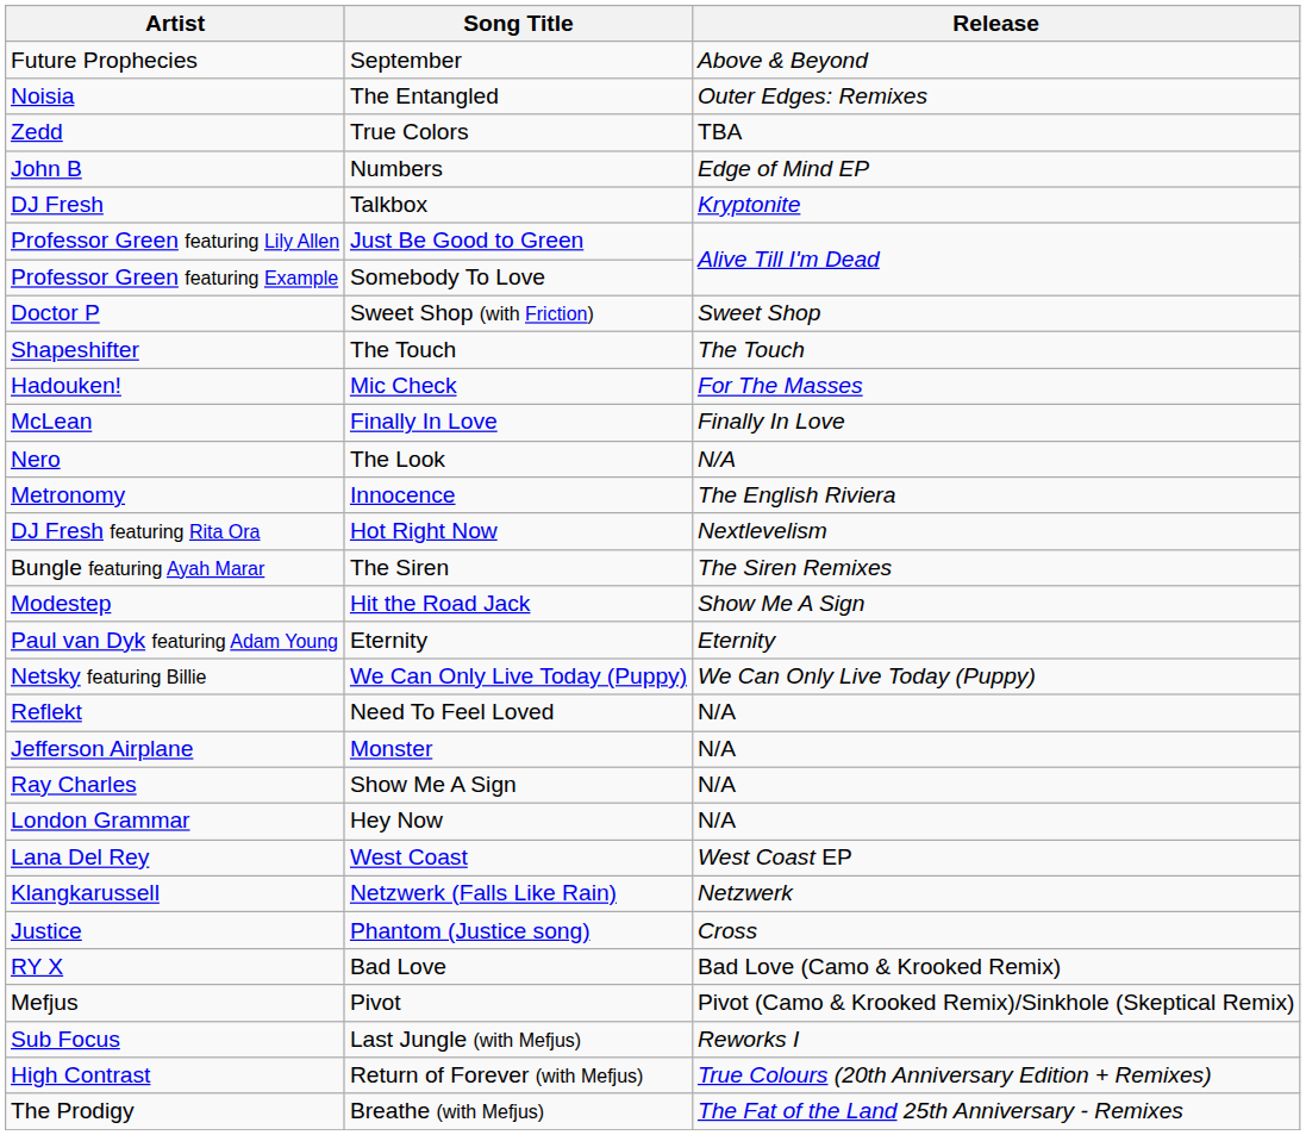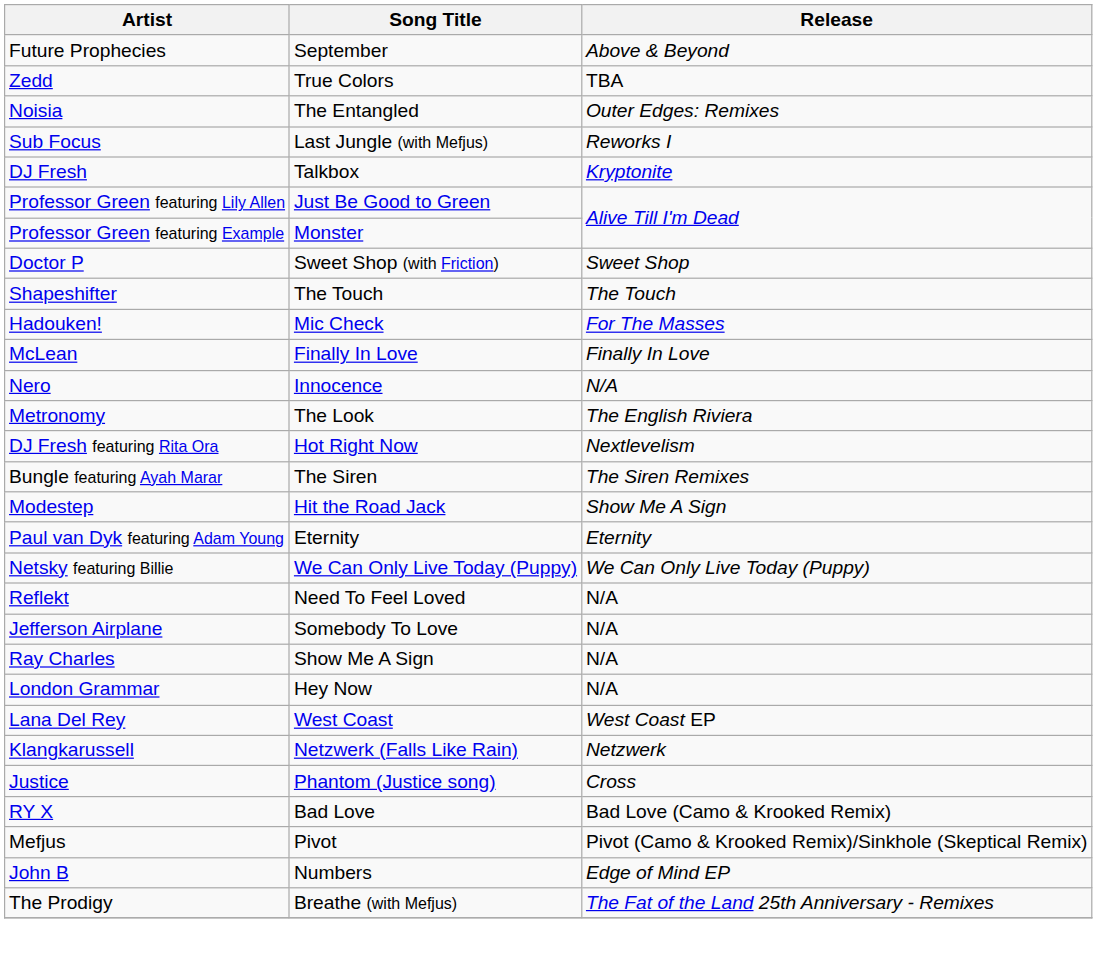 <table class="wikitable">
 <tr>
 <th>Artist</th>
 <th>Song Title</th>
 <th>Release</th>
 </tr>
 <tr>
 <td>Future Prophecies</td>
 <td>September</td>
 <td><em>Above & Beyond</em></td>
 </tr>
 <tr>
+<td><a href='#'>Zedd</a></td>
+<td>True Colors</td>
+<td>TBA</td>
+</tr>
+<tr>
 <td><a href='#'>Noisia</a></td>
 <td>The Entangled</td>
 <td><em>Outer Edges: Remixes</em></td>
 </tr>
 <tr>
-<td><a href='#'>Zedd</a></td>
-<td>True Colors</td>
-<td>TBA</td>
-</tr>
-<tr>
-<td><a href='#'>John B</a></td>
-<td>Numbers</td>
-<td><em>Edge of Mind EP</em></td>
+<td><a href='#'>Sub Focus</a></td>
+<td>Last Jungle <small>(with Mefjus)</small></td>
+<td><em>Reworks I</em></td>
 </tr>
 <tr>
 <td><a href='#'>DJ Fresh</a></td>
 <td>Talkbox</td>
 <td><em><a href='#'>Kryptonite</a></em></td>
 </tr>
 <tr>
 <td><a href='#'>Professor Green</a> <small>featuring <a href='#'>Lily Allen</a></small></td>
 <td><a href='#'>Just Be Good to Green</a></td>
 <td rowspan="2"><em><a href='#'>Alive Till I'm Dead</a></em></td>
 </tr>
 <tr>
 <td><a href='#'>Professor Green</a> <small>featuring <a href='#'>Example</a></small></td>
-<td>Somebody To Love</td>
+<td><a href='#'>Monster</a></td>
 </tr>
 <tr>
 <td><a href='#'>Doctor P</a></td>
 <td>Sweet Shop <small>(with <a href='#'>Friction</a>)</small></td>
 <td><em>Sweet Shop</em></td>
 </tr>
 <tr>
 <td><a href='#'>Shapeshifter</a></td>
 <td>The Touch</td>
 <td><em>The Touch</em></td>
 </tr>
 <tr>
 <td><a href='#'>Hadouken!</a></td>
 <td><a href='#'>Mic Check</a></td>
 <td><em><a href='#'>For The Masses</a></em></td>
 </tr>
 <tr>
 <td><a href='#'>McLean</a></td>
 <td><a href='#'>Finally In Love</a></td>
 <td><em>Finally In Love</em></td>
 </tr>
 <tr>
 <td><a href='#'>Nero</a></td>
-<td>The Look</td>
+<td><a href='#'>Innocence</a></td>
 <td><em>N/A</em></td>
 </tr>
 <tr>
 <td><a href='#'>Metronomy</a></td>
-<td><a href='#'>Innocence</a></td>
+<td>The Look</td>
 <td><em>The English Riviera</em></td>
 </tr>
 <tr>
 <td><a href='#'>DJ Fresh</a> <small>featuring <a href='#'>Rita Ora</a></small></td>
 <td><a href='#'>Hot Right Now</a></td>
 <td><em>Nextlevelism</em></td>
 </tr>
 <tr>
 <td>Bungle <small>featuring <a href='#'>Ayah Marar</a></small></td>
 <td>The Siren</td>
 <td><em>The Siren Remixes</em></td>
 </tr>
 <tr>
 <td><a href='#'>Modestep</a></td>
 <td><a href='#'>Hit the Road Jack</a></td>
 <td><em>Show Me A Sign</em></td>
 </tr>
 <tr>
 <td><a href='#'>Paul van Dyk</a> <small>featuring <a href='#'>Adam Young</a></small></td>
 <td>Eternity</td>
 <td><em>Eternity</em></td>
 </tr>
 <tr>
 <td><a href='#'>Netsky</a> <small>featuring Billie</small></td>
 <td><a href='#'>We Can Only Live Today (Puppy)</a></td>
 <td><em>We Can Only Live Today (Puppy)</em></td>
 </tr>
 <tr>
 <td><a href='#'>Reflekt</a></td>
 <td>Need To Feel Loved</td>
 <td>N/A</td>
 </tr>
 <tr>
 <td><a href='#'>Jefferson Airplane</a></td>
-<td><a href='#'>Monster</a></td>
+<td>Somebody To Love</td>
 <td>N/A</td>
 </tr>
 <tr>
 <td><a href='#'>Ray Charles</a></td>
 <td>Show Me A Sign</td>
 <td>N/A</td>
 </tr>
 <tr>
 <td><a href='#'>London Grammar</a></td>
 <td>Hey Now</td>
 <td>N/A</td>
 </tr>
 <tr>
 <td><a href='#'>Lana Del Rey</a></td>
 <td><a href='#'>West Coast</a></td>
 <td><em>West Coast</em> EP</td>
 </tr>
 <tr>
 <td><a href='#'>Klangkarussell</a></td>
 <td><a href='#'>Netzwerk (Falls Like Rain)</a></td>
 <td><em>Netzwerk</em></td>
 </tr>
 <tr>
 <td><a href='#'>Justice</a></td>
 <td><a href='#'>Phantom (Justice song)</a></td>
 <td><em>Cross</em></td>
 </tr>
 <tr>
 <td><a href='#'>RY X</a></td>
 <td>Bad Love</td>
 <td>Bad Love (Camo & Krooked Remix)</td>
 </tr>
 <tr>
 <td>Mefjus</td>
 <td>Pivot</td>
 <td>Pivot (Camo & Krooked Remix)/Sinkhole (Skeptical Remix)</td>
 </tr>
 <tr>
-<td><a href='#'>Sub Focus</a></td>
-<td>Last Jungle <small>(with Mefjus)</small></td>
-<td><em>Reworks I</em></td>
-</tr>
-<tr>
-<td><a href='#'>High Contrast</a></td>
-<td>Return of Forever <small>(with Mefjus)</small></td>
-<td><em><a href='#'>True Colours</a> (20th Anniversary Edition + Remixes)</em></td>
+<td><a href='#'>John B</a></td>
+<td>Numbers</td>
+<td><em>Edge of Mind EP</em></td>
 </tr>
 <tr>
 <td>The Prodigy</td>
 <td>Breathe <small>(with Mefjus)</small></td>
 <td><em><a href='#'>The Fat of the Land</a> 25th Anniversary - Remixes</em></td>
 </tr>
 <tr>
 </tr>
 </table>
